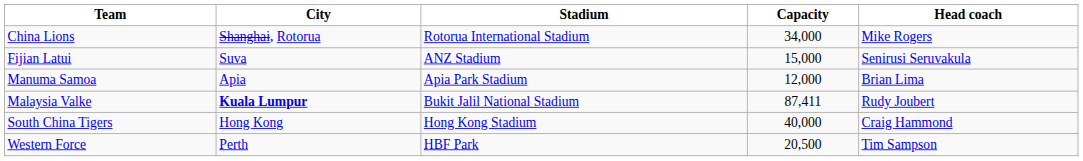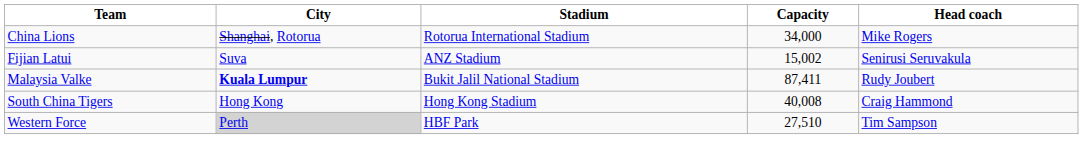 <table class="wikitable sortable" style="width:100%;">
 <tr>
 <th scope="col" style="background:white;">Team</th>
 <th scope="col" style="background:white;">City</th>
 <th scope="col" style="background:white;">Stadium</th>
 <th scope="col" style="background:white;">Capacity</th>
 <th scope="col" style="background:white;">Head coach</th>
 </tr>
 <tr>
 <td> <a href='#'>China Lions</a></td>
 <td><s><a href='#'>Shanghai</a></s>, <a href='#'>Rotorua</a></td>
 <td><a href='#'>Rotorua International Stadium</a></td>
 <td align=center>34,000</td>
 <td><a href='#'>Mike Rogers</a></td>
 </tr>
 <tr>
 <td> <a href='#'>Fijian Latui</a></td>
 <td><a href='#'>Suva</a></td>
 <td><a href='#'>ANZ Stadium</a></td>
-<td align=center>15,000</td>
+<td align=center>15,002</td>
 <td><a href='#'>Senirusi Seruvakula</a></td>
-</tr>
-<tr>
-<td> <a href='#'>Manuma Samoa</a></td>
-<td><a href='#'>Apia</a></td>
-<td><a href='#'>Apia Park Stadium</a></td>
-<td align=center>12,000</td>
-<td><a href='#'>Brian Lima</a></td>
 </tr>
 <tr>
 <td> <a href='#'>Malaysia Valke</a></td>
 <td><strong><a href='#'>Kuala Lumpur</a></strong></td>
 <td><a href='#'>Bukit Jalil National Stadium</a></td>
 <td align=center>87,411</td>
 <td><a href='#'>Rudy Joubert</a></td>
 </tr>
 <tr>
 <td> <a href='#'>South China Tigers</a></td>
 <td><a href='#'>Hong Kong</a></td>
 <td><a href='#'>Hong Kong Stadium</a></td>
-<td align=center>40,000</td>
+<td align=center>40,008</td>
 <td><a href='#'>Craig Hammond</a></td>
 </tr>
 <tr>
 <td> <a href='#'>Western Force</a></td>
-<td><a href='#'>Perth</a></td>
+<td style="background: lightgrey;"><a href='#'>Perth</a></td>
 <td><a href='#'>HBF Park</a></td>
-<td align=center>20,500</td>
+<td align=center>27,510</td>
 <td><a href='#'>Tim Sampson</a></td>
 </tr>
 </table>
